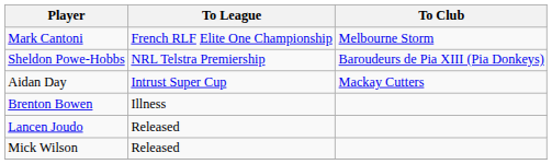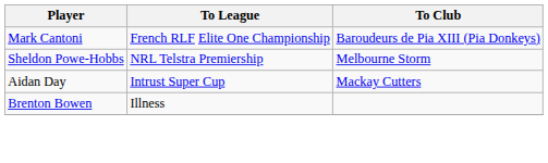 <table class="wikitable" style="font-size:90%">
 <tr bgcolor="#efefef">
 <th width=" ">Player</th>
 <th width=" ">To League</th>
 <th width=" ">To Club</th>
 </tr>
 <tr>
 <td> <a href='#'>Mark Cantoni</a></td>
 <td><a href='#'>French RLF</a> <a href='#'>Elite One Championship</a></td>
-<td> <a href='#'>Melbourne Storm</a></td>
+<td> <a href='#'>Baroudeurs de Pia XIII (Pia Donkeys)</a></td>
 </tr>
 <tr>
 <td> <a href='#'>Sheldon Powe-Hobbs</a></td>
 <td><a href='#'>NRL Telstra Premiership</a></td>
-<td> <a href='#'>Baroudeurs de Pia XIII (Pia Donkeys)</a></td>
+<td> <a href='#'>Melbourne Storm</a></td>
 </tr>
 <tr>
 <td> Aidan Day</td>
 <td><a href='#'>Intrust Super Cup</a></td>
 <td> <a href='#'>Mackay Cutters</a></td>
 </tr>
 <tr>
 <td> <a href='#'>Brenton Bowen</a></td>
 <td>Illness</td>
 <td></td>
 </tr>
 <tr>
-<td> <a href='#'>Lancen Joudo</a></td>
-<td>Released</td>
-<td></td>
-</tr>
-<tr>
-<td> Mick Wilson</td>
-<td>Released</td>
-<td></td>
-</tr>
-<tr>
 </tr>
 </table>
